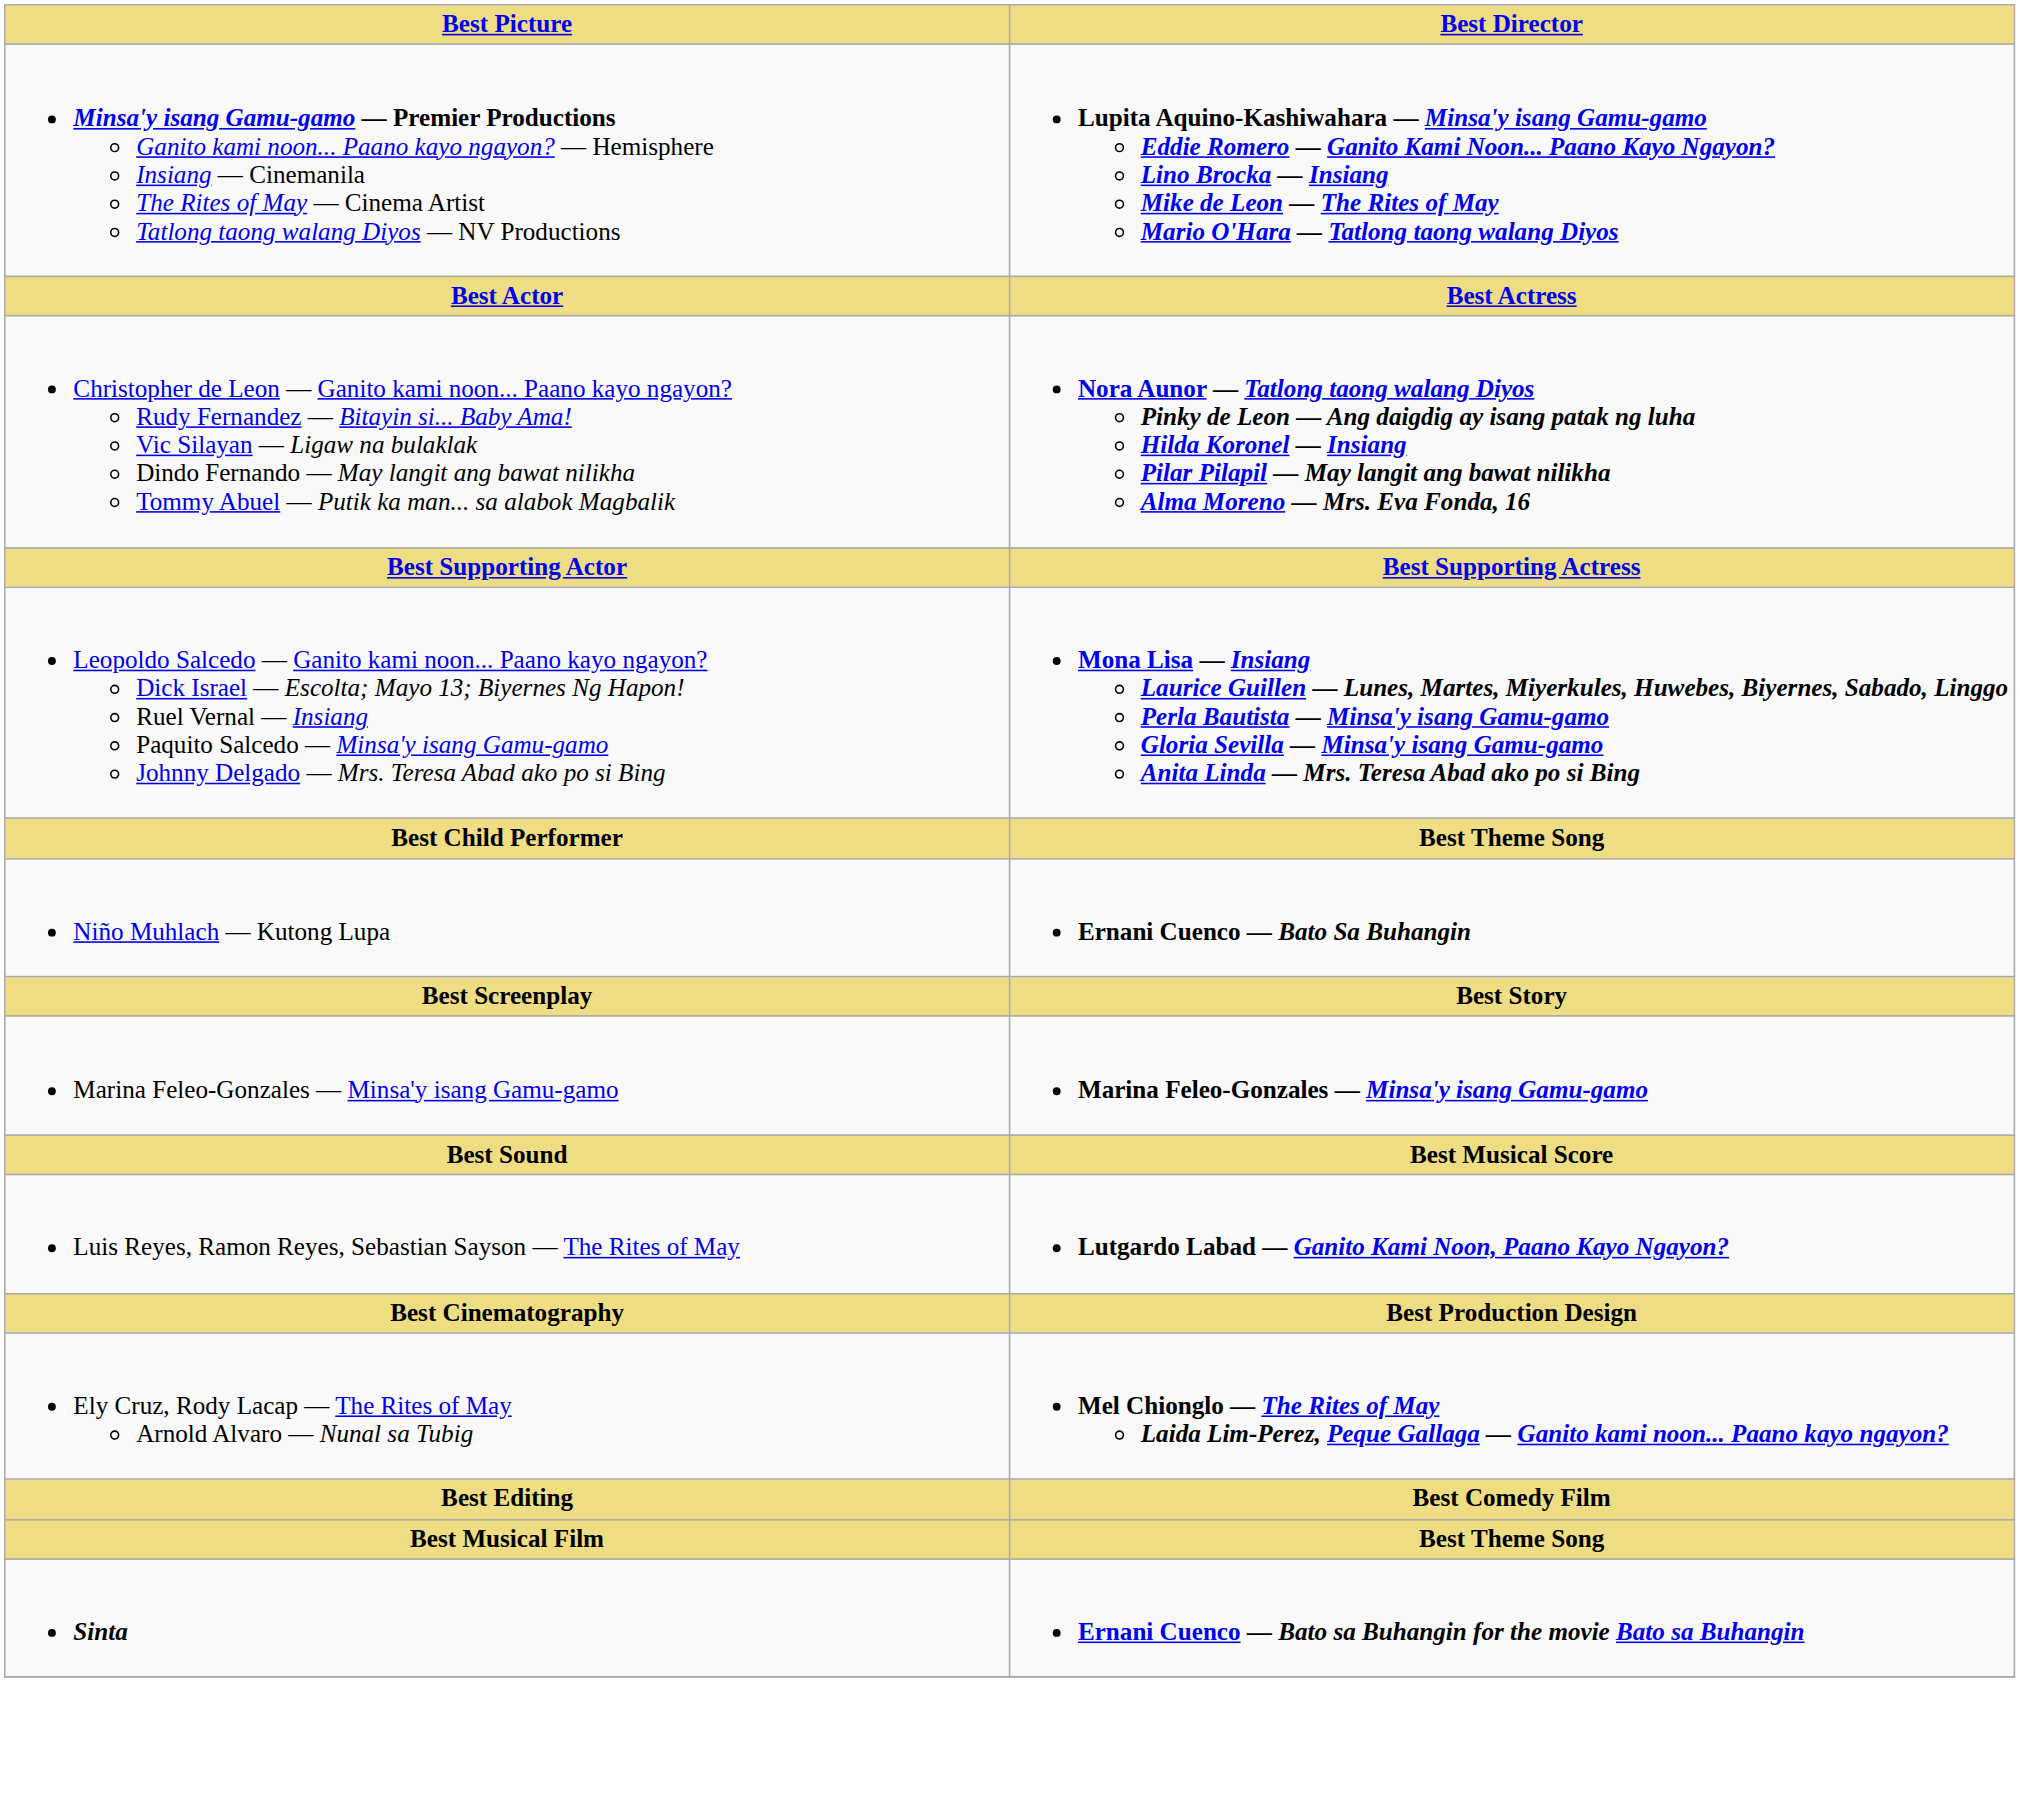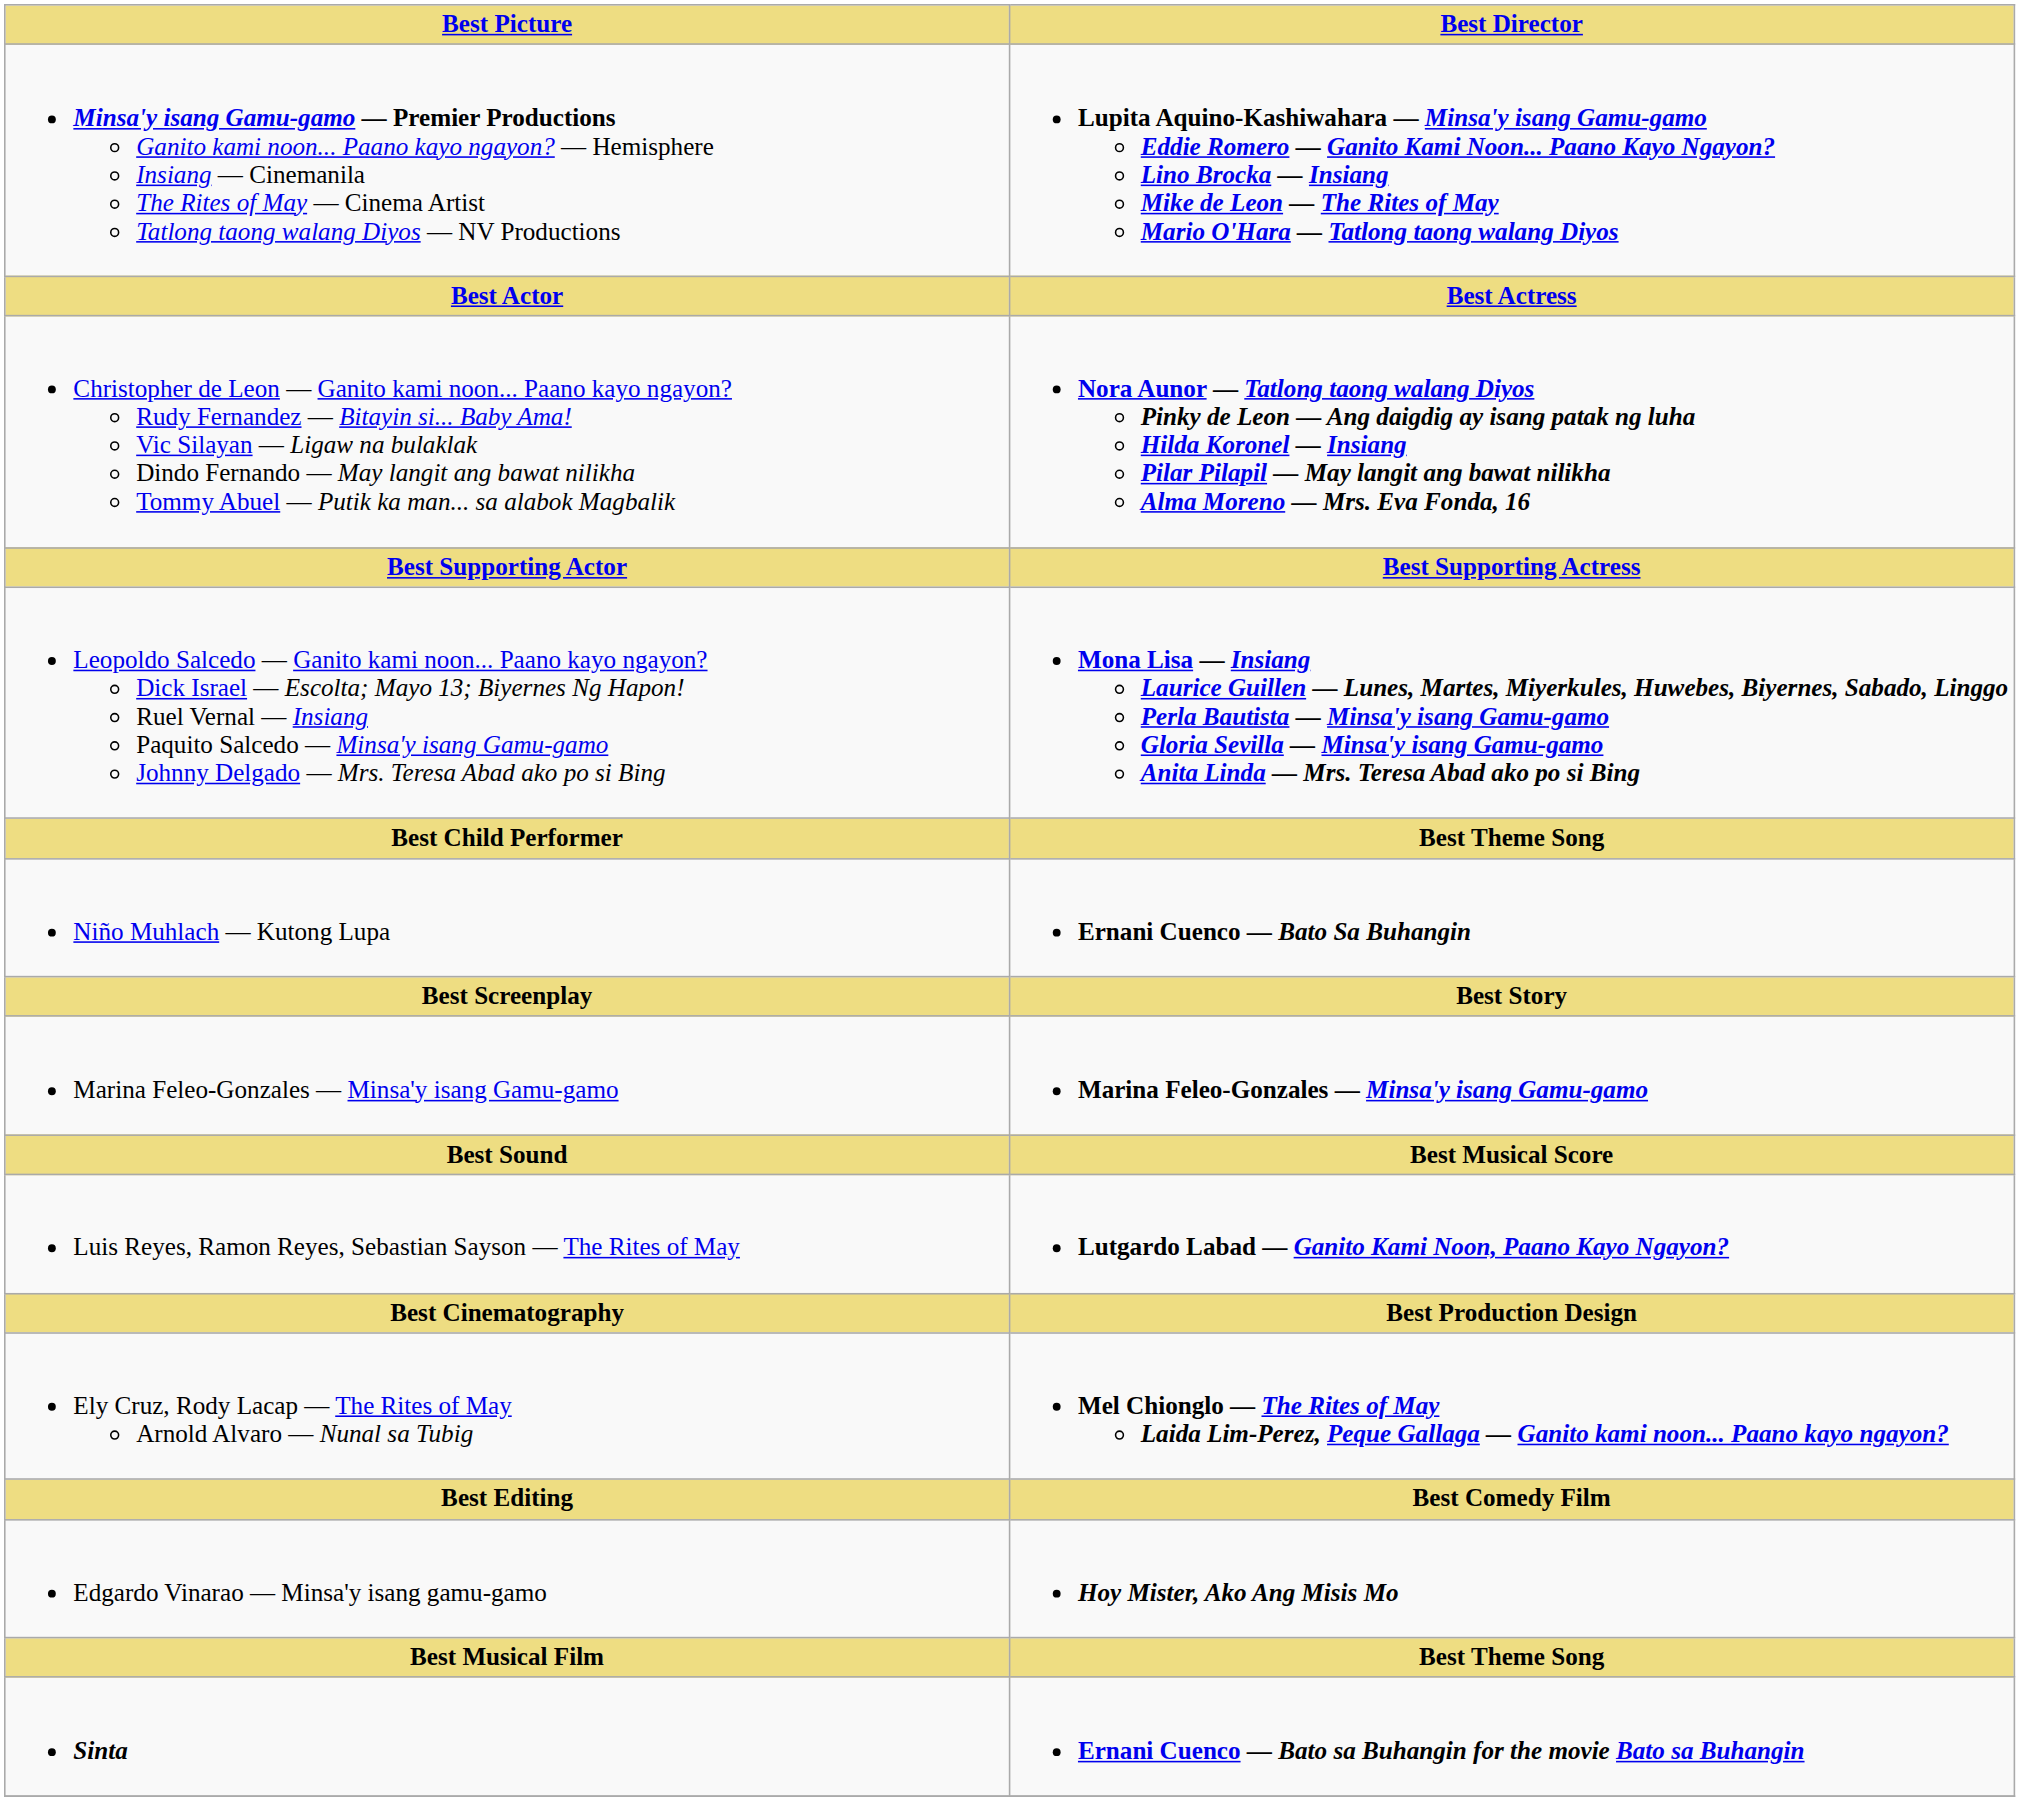 <table class=wikitable>
 <tr>
 <th style="background:#EEDD82; width:50%"><a href='#'>Best Picture</a></th>
 <th style="background:#EEDD82; width:50%"><a href='#'>Best Director</a></th>
 </tr>
 <tr>
 <td valign="top"><br><ul><li><strong><em><a href='#'>Minsa'y isang Gamu-gamo</a></em></strong> <strong>— Premier Productions</strong><ul><li><em><a href='#'>Ganito kami noon... Paano kayo ngayon?</a></em> — Hemisphere</li><li><em><a href='#'>Insiang</a></em> — Cinemanila</li><li><em><a href='#'>The Rites of May</a></em> — Cinema Artist</li><li><em><a href='#'>Tatlong taong walang Diyos</a></em> — NV Productions</li></ul></li></ul></td>
 <td valign="top"><br><ul><li><strong>Lupita Aquino-Kashiwahara — <em><a href='#'>Minsa'y isang Gamu-gamo</a><strong><em><ul><li><a href='#'>Eddie Romero</a> — </em><a href='#'>Ganito Kami Noon... Paano Kayo Ngayon?</a><em></li><li><a href='#'>Lino Brocka</a> — </em><a href='#'>Insiang</a><em></li><li><a href='#'>Mike de Leon</a> — </em><a href='#'>The Rites of May</a><em></li><li><a href='#'>Mario O'Hara</a> — </em><a href='#'>Tatlong taong walang Diyos</a><em></li></ul></li></ul></td>
 </tr>
 <tr>
 <th style="background:#EEDD82; width:50%"><a href='#'>Best Actor</a></th>
 <th style="background:#EEDD82; width:50%"><a href='#'>Best Actress</a></th>
 </tr>
 <tr>
 <td valign="top"><br><ul><li></strong><a href='#'>Christopher de Leon</a> — </em><a href='#'>Ganito kami noon... Paano kayo ngayon?</a></em></strong><ul><li><a href='#'>Rudy Fernandez</a> — <em><a href='#'>Bitayin si... Baby Ama!</a></em></li><li><a href='#'>Vic Silayan</a> — <em>Ligaw na bulaklak</em></li><li>Dindo Fernando — <em>May langit ang bawat nilikha</em></li><li><a href='#'>Tommy Abuel</a> — <em>Putik ka man... sa alabok Magbalik</em></li></ul></li></ul></td>
 <td valign="top"><br><ul><li><strong><a href='#'>Nora Aunor</a> — <em><a href='#'>Tatlong taong walang Diyos</a><strong><em><ul><li>Pinky de Leon — </em>Ang daigdig ay isang patak ng luha<em></li><li><a href='#'>Hilda Koronel</a> — </em><a href='#'>Insiang</a><em></li><li><a href='#'>Pilar Pilapil</a> — </em>May langit ang bawat nilikha<em></li><li><a href='#'>Alma Moreno</a> — </em>Mrs. Eva Fonda, 16<em></li></ul></li></ul></td>
 </tr>
 <tr>
 <th style="background:#EEDD82; width:50%"><a href='#'>Best Supporting Actor</a></th>
 <th style="background:#EEDD82; width:50%"><a href='#'>Best Supporting Actress</a></th>
 </tr>
 <tr>
 <td valign="top"><br><ul><li></strong><a href='#'>Leopoldo Salcedo</a> — </em><a href='#'>Ganito kami noon... Paano kayo ngayon?</a></em></strong><ul><li><a href='#'>Dick Israel</a> — <em>Escolta; Mayo 13; Biyernes Ng Hapon!</em></li><li>Ruel Vernal — <em><a href='#'>Insiang</a></em></li><li>Paquito Salcedo — <em><a href='#'>Minsa'y isang Gamu-gamo</a></em></li><li><a href='#'>Johnny Delgado</a> — <em>Mrs. Teresa Abad ako po si Bing</em></li></ul></li></ul></td>
 <td valign="top"><br><ul><li><strong><a href='#'>Mona Lisa</a> — <em><a href='#'>Insiang</a><strong><em><ul><li><a href='#'>Laurice Guillen</a> — </em>Lunes, Martes, Miyerkules, Huwebes, Biyernes, Sabado, Linggo<em></li><li><a href='#'>Perla Bautista</a> — </em><a href='#'>Minsa'y isang Gamu-gamo</a><em></li><li><a href='#'>Gloria Sevilla</a> — </em><a href='#'>Minsa'y isang Gamu-gamo</a><em></li><li><a href='#'>Anita Linda</a> — </em>Mrs. Teresa Abad ako po si Bing<em></li></ul></li></ul></td>
 </tr>
 <tr>
 <th style="background:#EEDD82; width:50%">Best Child Performer</th>
 <th style="background:#EEDD82; width:50%">Best Theme Song</th>
 </tr>
 <tr>
 <td valign="top"><br><ul><li></strong> <a href='#'>Niño Muhlach</a> — </em>Kutong Lupa</em></strong></li></ul></td>
 <td valign="top"><br><ul><li><strong>Ernani Cuenco  — <em>Bato Sa Buhangin<strong><em></li></ul></td>
 </tr>
 <tr>
 <th style="background:#EEDD82; width:50%">Best Screenplay</th>
 <th style="background:#EEDD82; width:50%">Best Story</th>
 </tr>
 <tr>
 <td valign="top"><br><ul><li></strong> Marina Feleo-Gonzales — </em><a href='#'>Minsa'y isang Gamu-gamo</a></em></strong></li></ul></td>
 <td valign="top"><br><ul><li><strong> Marina Feleo-Gonzales — <em><a href='#'>Minsa'y isang Gamu-gamo</a><strong><em></li></ul></td>
 </tr>
 <tr>
 <th style="background:#EEDD82; width:50%">Best Sound</th>
 <th style="background:#EEDD82; width:50%">Best Musical Score</th>
 </tr>
 <tr>
 <td valign="top"><br><ul><li></strong>   Luis Reyes, Ramon Reyes, Sebastian Sayson — </em><a href='#'>The Rites of May</a></em></strong></li></ul></td>
 <td valign="top"><br><ul><li><strong> Lutgardo Labad  — <em><a href='#'>Ganito Kami Noon, Paano Kayo Ngayon?</a><strong><em></li></ul></td>
 </tr>
 <tr>
 <th style="background:#EEDD82; width:50%">Best Cinematography</th>
 <th style="background:#EEDD82; width:50%">Best Production Design</th>
 </tr>
 <tr>
 <td valign="top"><br><ul><li></strong>  Ely Cruz, Rody Lacap — </em><a href='#'>The Rites of May</a></em></strong><ul><li>Arnold Alvaro — <em>Nunal sa Tubig</em></li></ul></li></ul></td>
 <td valign="top"><br><ul><li><strong>Mel Chionglo  — <em><a href='#'>The Rites of May</a><strong><em><ul><li>Laida Lim-Perez, <a href='#'>Peque Gallaga</a> — </em><a href='#'>Ganito kami noon... Paano kayo ngayon?</a><em></li></ul></li></ul></td>
 </tr>
 <tr>
 <th style="background:#EEDD82; width:50%">Best Editing</th>
 <th style="background:#EEDD82; width:50%">Best Comedy Film</th>
 </tr>
 <tr>
+<td valign="top"><br><ul><li></strong>Edgardo Vinarao — </em>Minsa'y isang gamu-gamo</em></strong></li></ul></td>
+<td valign="top"><br><ul><li><strong><em>Hoy Mister, Ako Ang Misis Mo</em></strong></li></ul></td>
+</tr>
+<tr>
 <th style="background:#EEDD82; width:50%">Best Musical Film</th>
 <th style="background:#EEDD82; width:50%">Best Theme Song</th>
 </tr>
 <tr>
 <td valign="top"><br><ul><li><strong><em>Sinta</em></strong></li></ul></td>
 <td valign="top"><br><ul><li><strong><a href='#'>Ernani Cuenco</a>  — <em>Bato sa Buhangin for the movie <a href='#'>Bato sa Buhangin</a><strong><em></li></ul></td>
 </tr>
 <tr>
 </tr>
 </table>
